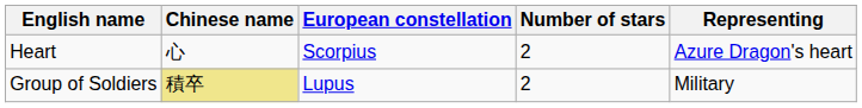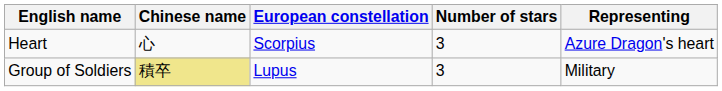 <table class="wikitable">
 <tr>
 <th>English name</th>
 <th>Chinese name</th>
 <th><a href='#'>European constellation</a></th>
 <th>Number of stars</th>
 <th>Representing</th>
 </tr>
 <tr>
 <td>Heart</td>
 <td>心</td>
 <td><a href='#'>Scorpius</a></td>
-<td>2</td>
+<td>3</td>
 <td><a href='#'>Azure Dragon</a>'s heart</td>
 </tr>
 <tr>
 <td>Group of Soldiers</td>
 <td style="background: khaki;">積卒</td>
 <td><a href='#'>Lupus</a></td>
-<td>2</td>
+<td>3</td>
 <td>Military</td>
 </tr>
 </table>
